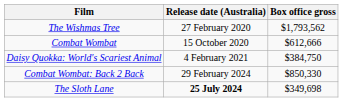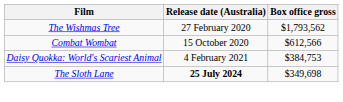 <table class="wikitable sortable" style="text-align:center">
 <tr>
 <th>Film</th>
 <th>Release date (Australia)</th>
 <th>Box office gross</th>
 </tr>
 <tr>
 <td><em><a href='#'>The Wishmas Tree</a></em></td>
 <td>27 February 2020</td>
 <td>$1,793,562</td>
 </tr>
 <tr>
 <td><em><a href='#'>Combat Wombat</a></em></td>
 <td>15 October 2020</td>
-<td>$612,666</td>
+<td>$612,566</td>
 </tr>
 <tr>
 <td><em><a href='#'>Daisy Quokka: World's Scariest Animal</a></em></td>
 <td>4 February 2021</td>
-<td>$384,750</td>
-</tr>
-<tr>
-<td><em><a href='#'>Combat Wombat: Back 2 Back</a></em></td>
-<td>29 February 2024</td>
-<td>$850,330</td>
+<td>$384,753</td>
 </tr>
 <tr>
 <td><em><a href='#'>The Sloth Lane</a></em></td>
 <td><strong>25 July 2024</strong></td>
 <td>$349,698</td>
 </tr>
 </table>
